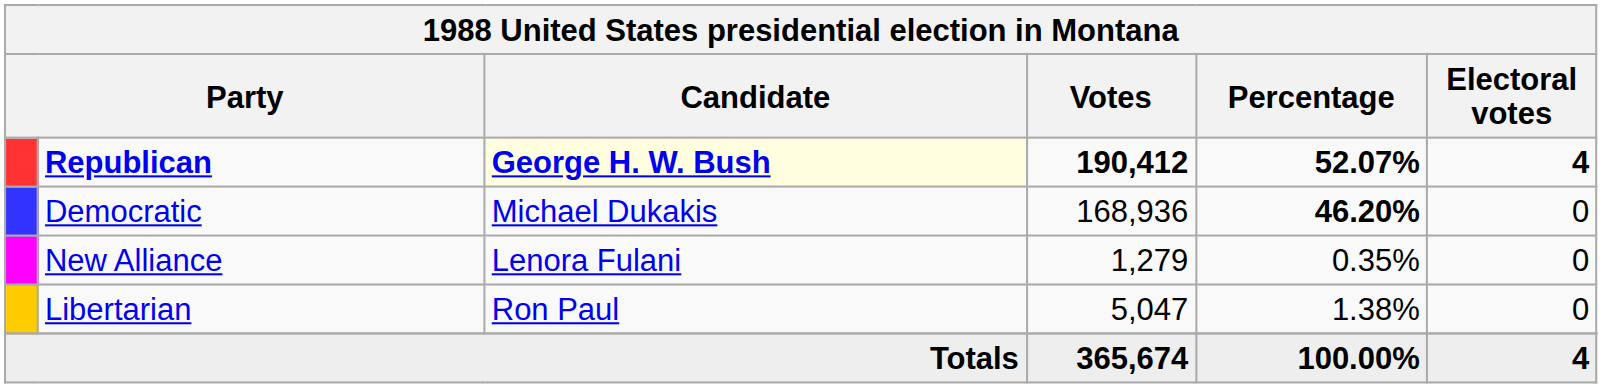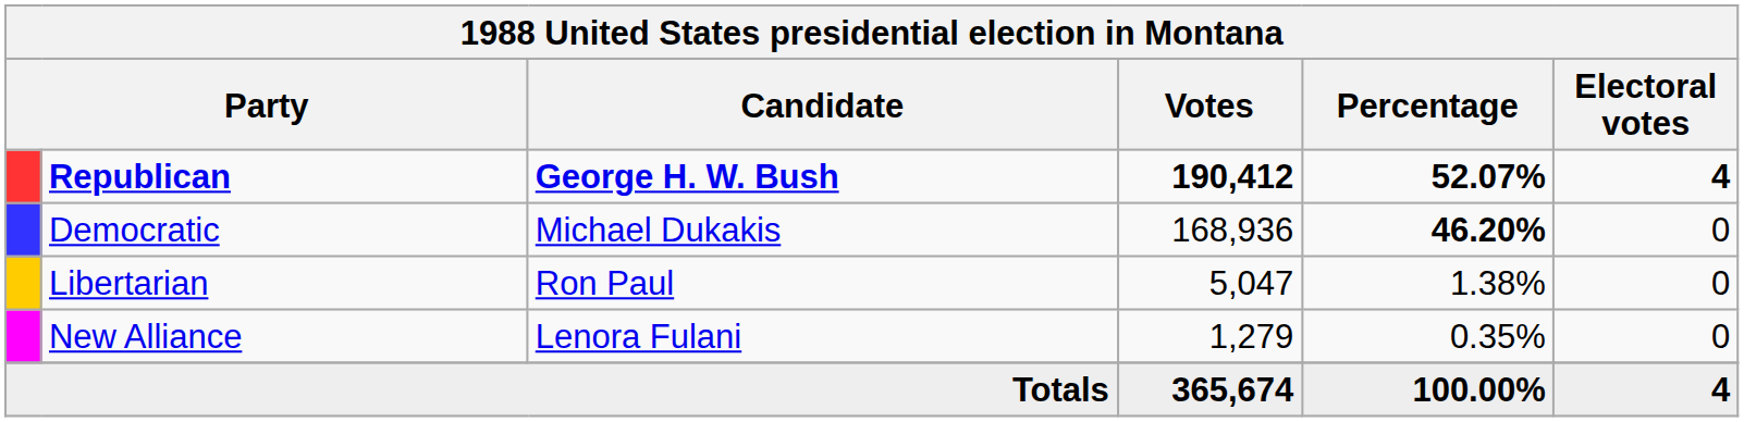 <table class="wikitable" style="font-size: 95%;">
 <tr>
 <th colspan="6">1988 United States presidential election in Montana</th>
 </tr>
 <tr>
 <th colspan="2" style="width: 15em">Party</th>
 <th style="width: 17em">Candidate</th>
 <th style="width: 5em">Votes</th>
 <th style="width: 7em">Percentage</th>
 <th style="width: 5em">Electoral votes</th>
 </tr>
 <tr>
 <th style="background-color:#FF3333; width: 3px"></th>
 <td style="width: 130px"><strong><a href='#'>Republican</a></strong></td>
-<td style="background: lightyellow;"><strong><a href='#'>George H. W. Bush</a></strong></td>
+<td><strong><a href='#'>George H. W. Bush</a></strong></td>
 <td align="right"><strong>190,412</strong></td>
 <td align="right"><strong>52.07%</strong></td>
 <td align="right"><strong>4</strong></td>
 </tr>
 <tr>
 <th style="background-color:#3333FF; width: 3px"></th>
 <td style="width: 130px"><a href='#'>Democratic</a></td>
 <td><a href='#'>Michael Dukakis</a></td>
 <td align="right">168,936</td>
 <td align="right"><strong>46.20%</strong></td>
 <td align="right">0</td>
 </tr>
 <tr>
+<th style="background-color:#FFCC00; width: 3px"></th>
+<td style="width: 130px"><a href='#'>Libertarian</a></td>
+<td><a href='#'>Ron Paul</a></td>
+<td align="right">5,047</td>
+<td align="right">1.38%</td>
+<td align="right">0</td>
+</tr>
+<tr>
 <th style="background-color:#FF00FF; width: 3px"></th>
 <td style="width: 130px"><a href='#'>New Alliance</a></td>
 <td><a href='#'>Lenora Fulani</a></td>
 <td align="right">1,279</td>
 <td align="right">0.35%</td>
-<td align="right">0</td>
-</tr>
-<tr>
-<th style="background-color:#FFCC00; width: 3px"></th>
-<td style="width: 130px"><a href='#'>Libertarian</a></td>
-<td><a href='#'>Ron Paul</a></td>
-<td align="right">5,047</td>
-<td align="right">1.38%</td>
 <td align="right">0</td>
 </tr>
 <tr>
 </tr>
 <tr bgcolor="#EEEEEE">
 <td colspan="3" align="right"><strong>Totals</strong></td>
 <td align="right"><strong>365,674</strong></td>
 <td align="right"><strong>100.00%</strong></td>
 <td align="right"><strong>4</strong></td>
 </tr>
 </table>
